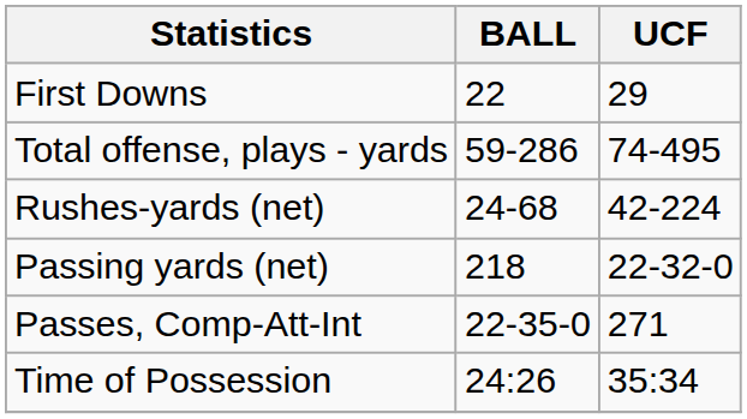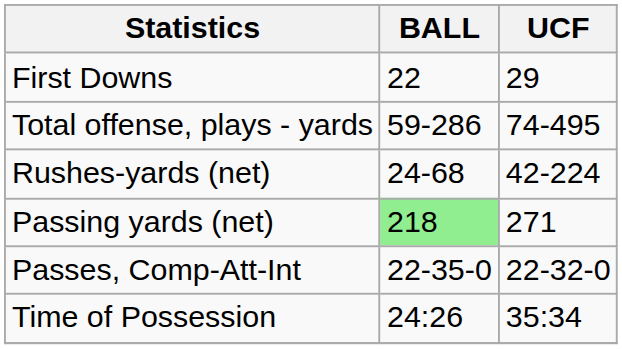 <table class="wikitable">
 <tr>
 <th>Statistics</th>
 <th>BALL</th>
 <th>UCF</th>
 </tr>
 <tr>
 <td>First Downs</td>
 <td>22</td>
 <td>29</td>
 </tr>
 <tr>
 <td>Total offense, plays - yards</td>
 <td>59-286</td>
 <td>74-495</td>
 </tr>
 <tr>
 <td>Rushes-yards (net)</td>
 <td>24-68</td>
 <td>42-224</td>
 </tr>
 <tr>
 <td>Passing yards (net)</td>
-<td>218</td>
-<td>22-32-0</td>
+<td style="background: lightgreen;">218</td>
+<td>271</td>
 </tr>
 <tr>
 <td>Passes, Comp-Att-Int</td>
 <td>22-35-0</td>
-<td>271</td>
+<td>22-32-0</td>
 </tr>
 <tr>
 <td>Time of Possession</td>
 <td>24:26</td>
 <td>35:34</td>
 </tr>
 <tr>
 </tr>
 </table>
